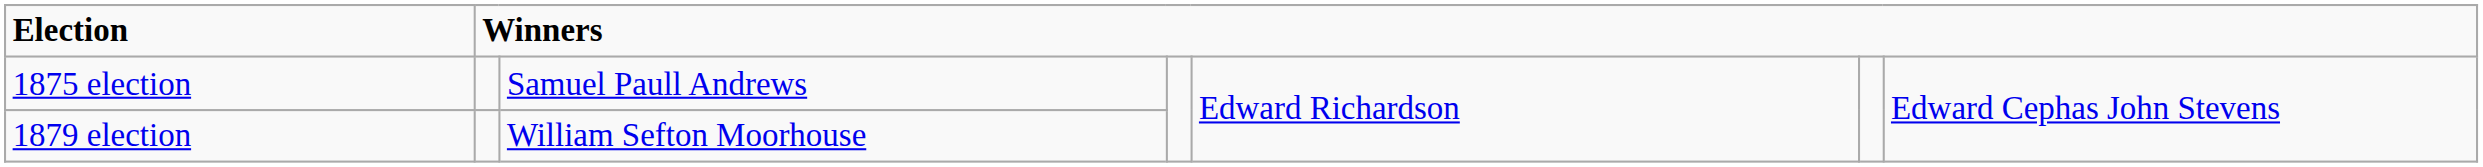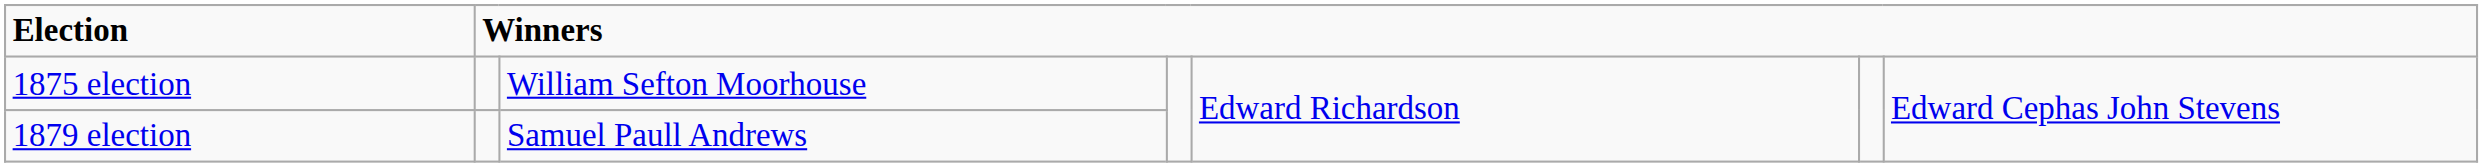 <table class="wikitable" width=95%>
 <tr>
 <td width=19%><strong>Election</strong></td>
 <td width=81% colspan=6><strong>Winners</strong></td>
 </tr>
 <tr>
 <td><a href='#'>1875 election</a></td>
 <td width=1% bgcolor=></td>
-<td><a href='#'>Samuel Paull Andrews</a></td>
+<td width=27%><a href='#'>William Sefton Moorhouse</a></td>
 <td width=1% rowspan=2 bgcolor=></td>
 <td width=27% rowspan=2><a href='#'>Edward Richardson</a></td>
 <td width=1% rowspan=2 bgcolor=></td>
 <td width=27% rowspan=2><a href='#'>Edward Cephas John Stevens</a></td>
 </tr>
 <tr>
 <td><a href='#'>1879 election</a></td>
 <td bgcolor=></td>
-<td width=27%><a href='#'>William Sefton Moorhouse</a></td>
+<td><a href='#'>Samuel Paull Andrews</a></td>
 </tr>
 </table>
